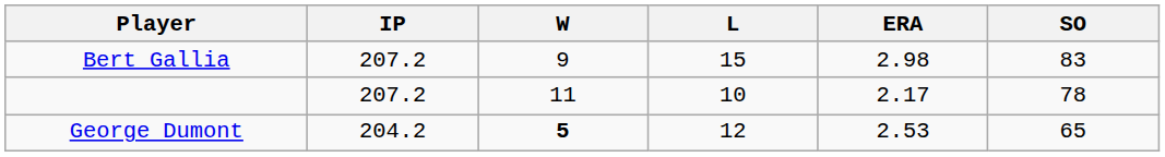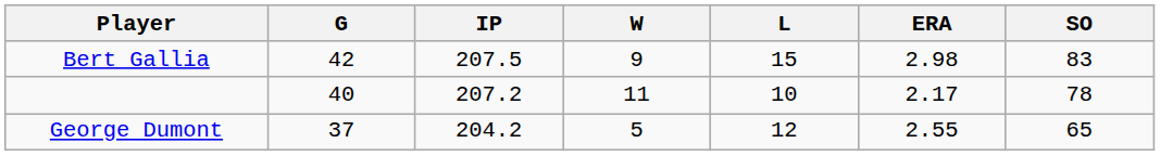 <table class="wikitable sortable">
 <tr>
 <th bgcolor="#DDDDFF" width="16%">Player</th>
+<th bgcolor="#DDDDFF" width="9%">G</th>
 <th bgcolor="#DDDDFF" width="9%">IP</th>
 <th bgcolor="#DDDDFF" width="9%">W</th>
 <th bgcolor="#DDDDFF" width="9%">L</th>
 <th bgcolor="#DDDDFF" width="9%">ERA</th>
 <th bgcolor="#DDDDFF" width="9%">SO</th>
 </tr>
 <tr align="center">
 <td><a href='#'>Bert Gallia</a></td>
-<td>207.2</td>
+<td>42</td>
+<td>207.5</td>
 <td>9</td>
 <td>15</td>
 <td>2.98</td>
 <td>83</td>
 </tr>
 <tr align="center">
 <td></td>
+<td>40</td>
 <td>207.2</td>
 <td>11</td>
 <td>10</td>
 <td>2.17</td>
 <td>78</td>
 </tr>
 <tr align="center">
 <td><a href='#'>George Dumont</a></td>
+<td>37</td>
 <td>204.2</td>
-<td><strong>5</strong></td>
+<td>5</td>
 <td>12</td>
-<td>2.53</td>
+<td>2.55</td>
 <td>65</td>
 </tr>
 </table>
